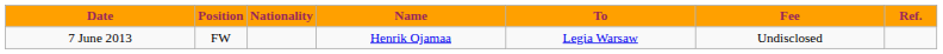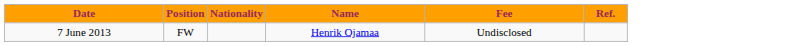 <table class="wikitable"  style="text-align:center; font-size:90%; ">
 <tr>
 <th style="background:#ffa000; color:#98285c; width:200px;">Date</th>
 <th style="background:#ffa000; color:#98285c; width:50px;">Position</th>
 <th style="background:#ffa000; color:#98285c; width:50px;">Nationality</th>
 <th style="background:#ffa000; color:#98285c; width:200px;">Name</th>
-<th style="background:#ffa000; color:#98285c; width:200px;">To</th>
 <th style="background:#ffa000; color:#98285c; width:200px;">Fee</th>
 <th style="background:#ffa000; color:#98285c; width:50px;">Ref.</th>
 </tr>
 <tr>
 <td>7 June 2013</td>
 <td>FW</td>
 <td></td>
 <td><a href='#'>Henrik Ojamaa</a></td>
-<td><a href='#'>Legia Warsaw</a></td>
 <td>Undisclosed</td>
 <td></td>
 </tr>
 </table>
